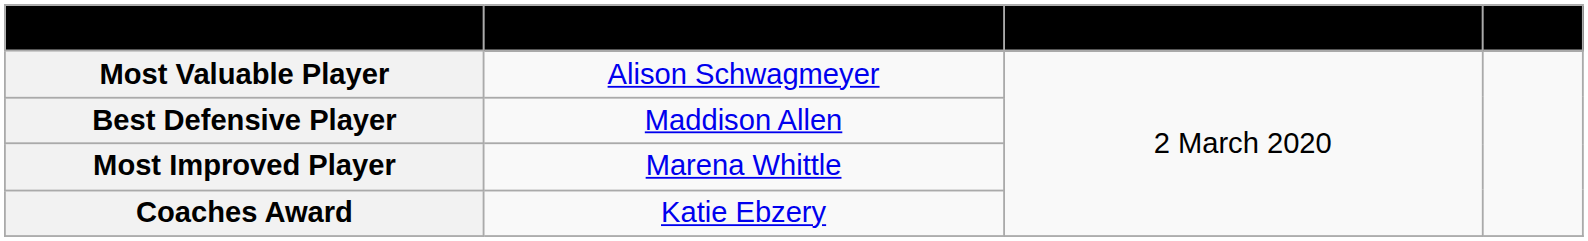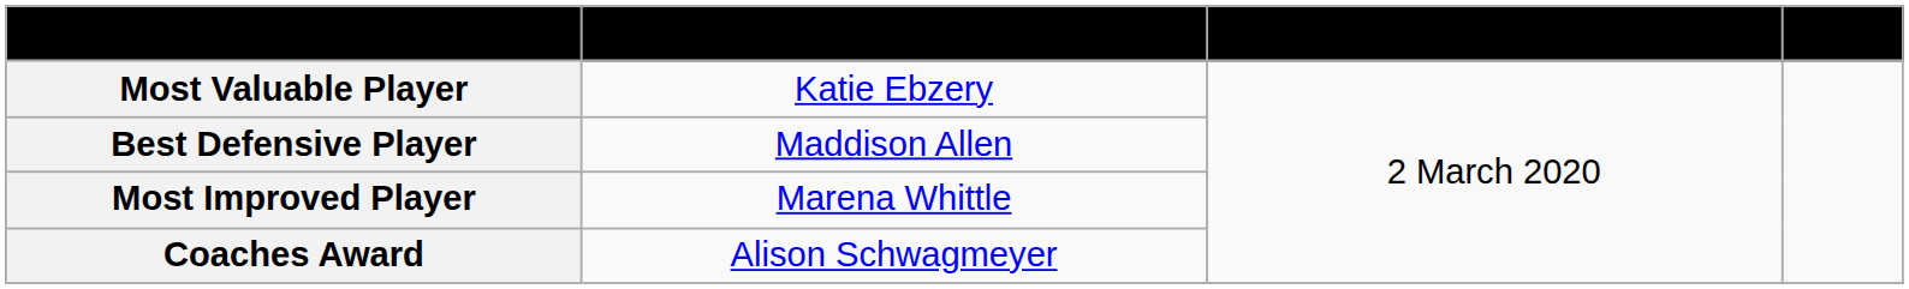 <table class="wikitable sortable sortable" style="text-align: center">
 <tr>
 <th style="background:black" width="10%"><span>Award</span></th>
 <th style="background:black" width="10%"><span>Recipient</span></th>
 <th style="background:black" width="10%"><span>Date</span></th>
 <th style="background:black" width="1%" class="unsortable"><span>Ref.</span></th>
 </tr>
 <tr>
 <th rowspan=1>Most Valuable Player</th>
-<td><a href='#'>Alison Schwagmeyer</a></td>
+<td><a href='#'>Katie Ebzery</a></td>
 <td rowspan=4>2 March 2020</td>
 <td rowspan=4></td>
 </tr>
 <tr>
 <th rowspan=1>Best Defensive Player</th>
 <td><a href='#'>Maddison Allen</a></td>
 </tr>
 <tr>
 <th rowspan=1>Most Improved Player</th>
 <td><a href='#'>Marena Whittle</a></td>
 </tr>
 <tr>
 <th rowspan=1>Coaches Award</th>
-<td><a href='#'>Katie Ebzery</a></td>
+<td><a href='#'>Alison Schwagmeyer</a></td>
 </tr>
 </table>
